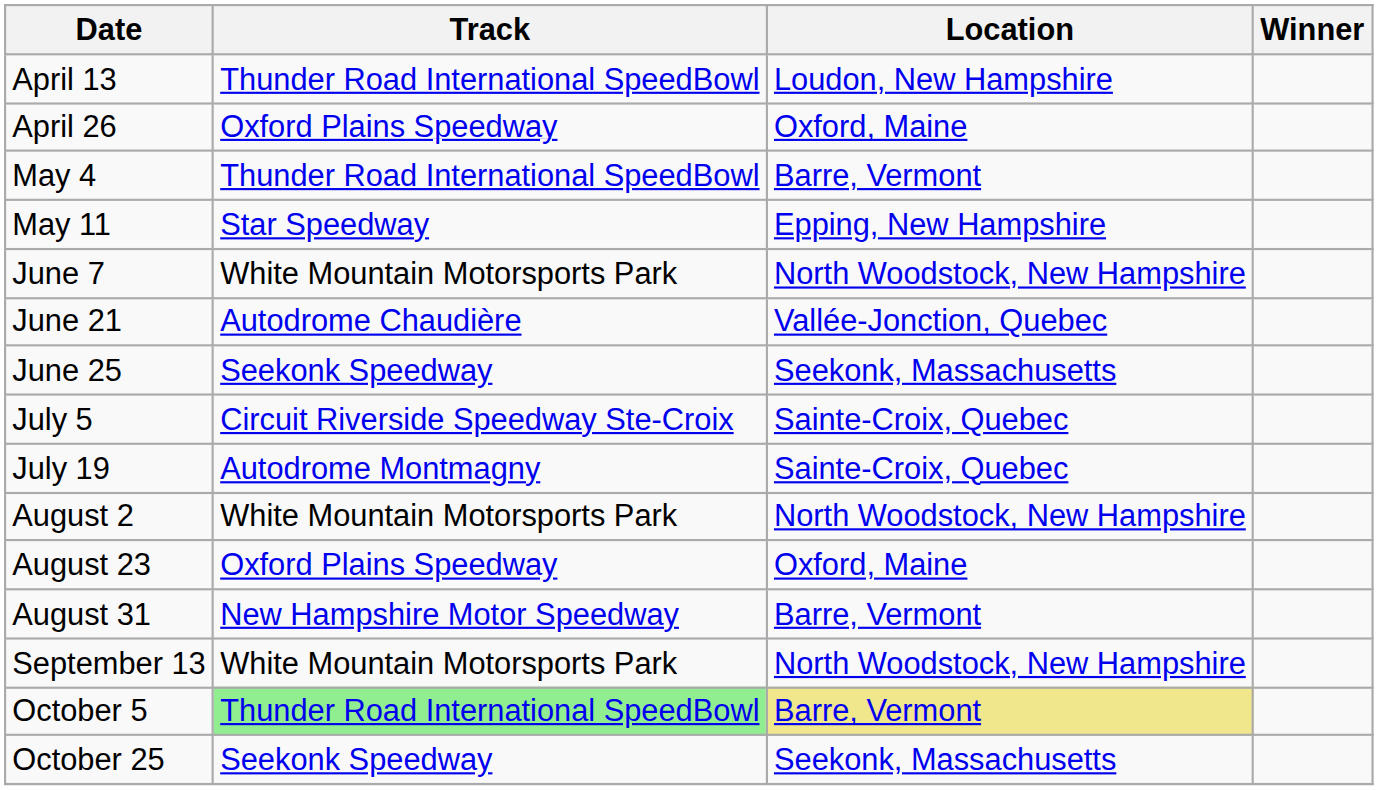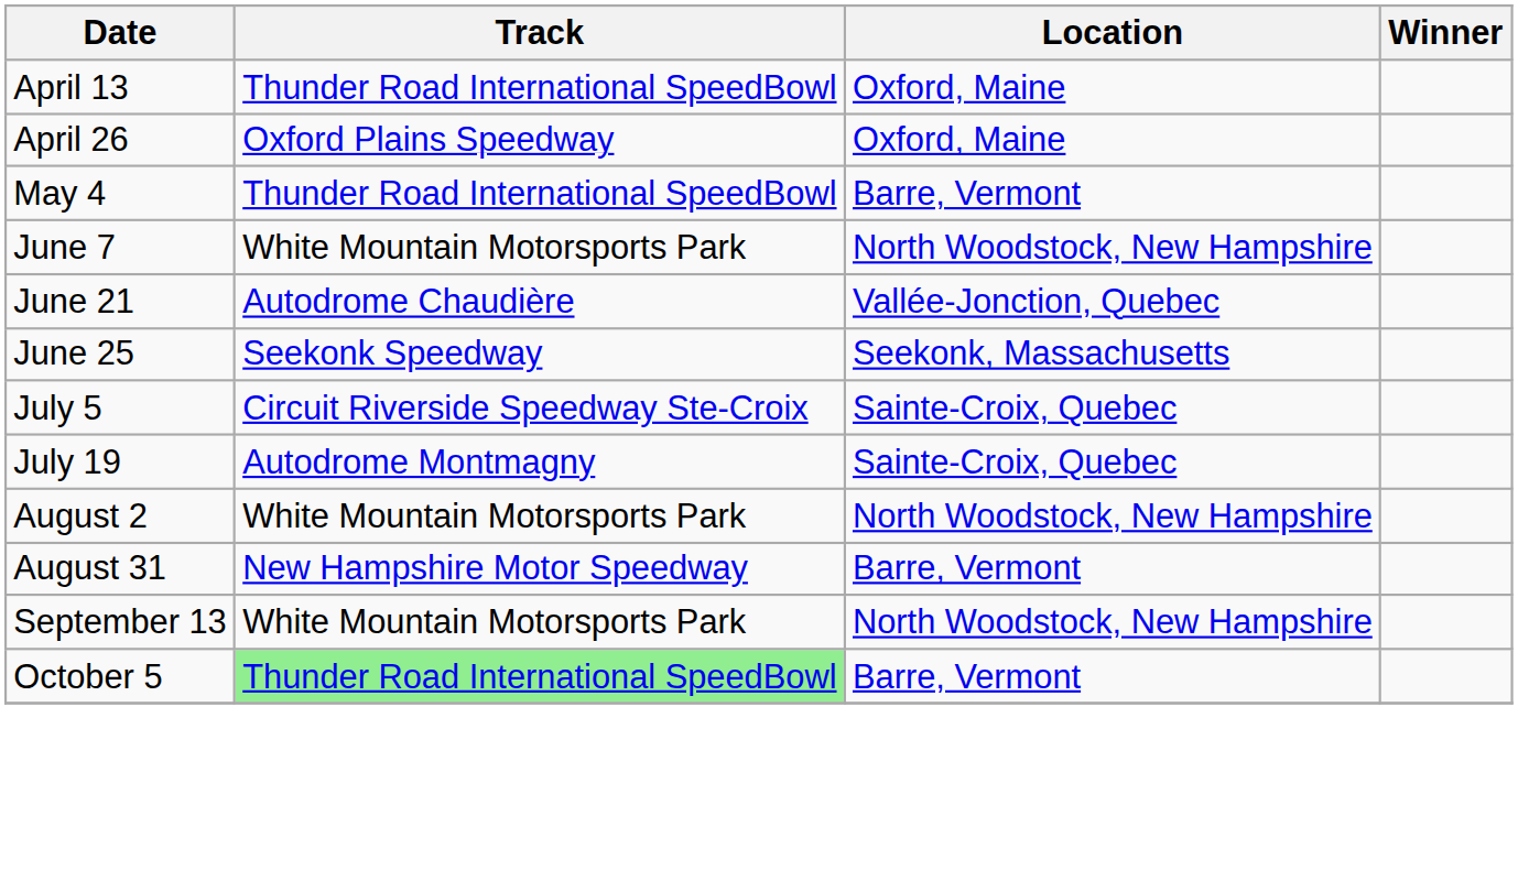 <table class="wikitable" style="font-size:90%;">
 <tr>
 <th>Date</th>
 <th>Track</th>
 <th>Location</th>
 <th>Winner</th>
 </tr>
 <tr>
 <td>April 13</td>
 <td><a href='#'>Thunder Road International SpeedBowl</a></td>
-<td><a href='#'>Loudon, New Hampshire</a></td>
+<td><a href='#'>Oxford, Maine</a></td>
 <td></td>
 </tr>
 <tr>
 <td>April 26</td>
 <td><a href='#'>Oxford Plains Speedway</a></td>
 <td><a href='#'>Oxford, Maine</a></td>
 <td></td>
 </tr>
 <tr>
 <td>May 4</td>
 <td><a href='#'>Thunder Road International SpeedBowl</a></td>
 <td><a href='#'>Barre, Vermont</a></td>
-<td></td>
-</tr>
-<tr>
-<td>May 11</td>
-<td><a href='#'>Star Speedway</a></td>
-<td><a href='#'>Epping, New Hampshire</a></td>
 <td></td>
 </tr>
 <tr>
 <td>June 7</td>
 <td>White Mountain Motorsports Park</td>
 <td><a href='#'>North Woodstock, New Hampshire</a></td>
 <td></td>
 </tr>
 <tr>
 <td>June 21</td>
 <td><a href='#'>Autodrome Chaudière</a></td>
 <td><a href='#'>Vallée-Jonction, Quebec</a></td>
 <td></td>
 </tr>
 <tr>
 <td>June 25</td>
 <td><a href='#'>Seekonk Speedway</a></td>
 <td><a href='#'>Seekonk, Massachusetts</a></td>
 <td></td>
 </tr>
 <tr>
 <td>July 5</td>
 <td><a href='#'>Circuit Riverside Speedway Ste-Croix</a></td>
 <td><a href='#'>Sainte-Croix, Quebec</a></td>
 <td></td>
 </tr>
 <tr>
 <td>July 19</td>
 <td><a href='#'>Autodrome Montmagny</a></td>
 <td><a href='#'>Sainte-Croix, Quebec</a></td>
 <td></td>
 </tr>
 <tr>
 <td>August 2</td>
 <td>White Mountain Motorsports Park</td>
 <td><a href='#'>North Woodstock, New Hampshire</a></td>
 <td></td>
 </tr>
 <tr>
-<td>August 23</td>
-<td><a href='#'>Oxford Plains Speedway</a></td>
-<td><a href='#'>Oxford, Maine</a></td>
-<td></td>
-</tr>
-<tr>
 <td>August 31</td>
 <td><a href='#'>New Hampshire Motor Speedway</a></td>
 <td><a href='#'>Barre, Vermont</a></td>
 <td></td>
 </tr>
 <tr>
 <td>September 13</td>
 <td>White Mountain Motorsports Park</td>
 <td><a href='#'>North Woodstock, New Hampshire</a></td>
 <td></td>
 </tr>
 <tr>
 <td>October 5</td>
 <td style="background: lightgreen;"><a href='#'>Thunder Road International SpeedBowl</a></td>
-<td style="background: khaki;"><a href='#'>Barre, Vermont</a></td>
-<td></td>
-</tr>
-<tr>
-<td>October 25</td>
-<td><a href='#'>Seekonk Speedway</a></td>
-<td><a href='#'>Seekonk, Massachusetts</a></td>
+<td><a href='#'>Barre, Vermont</a></td>
 <td></td>
 </tr>
 <tr>
 </tr>
 </table>
